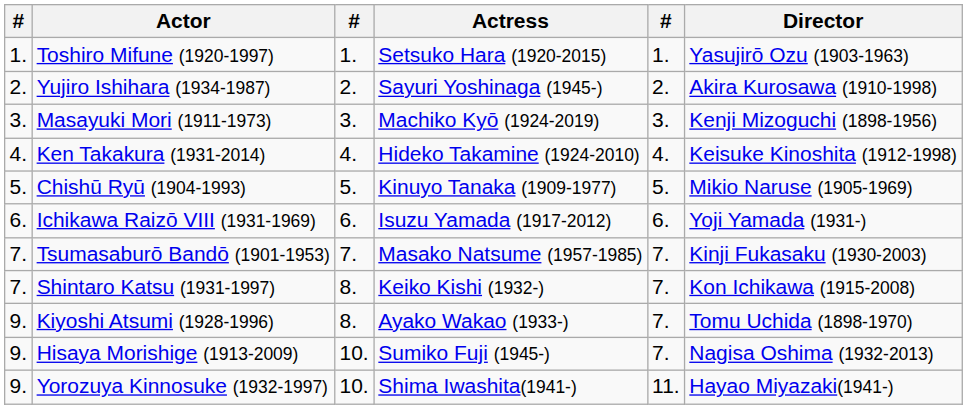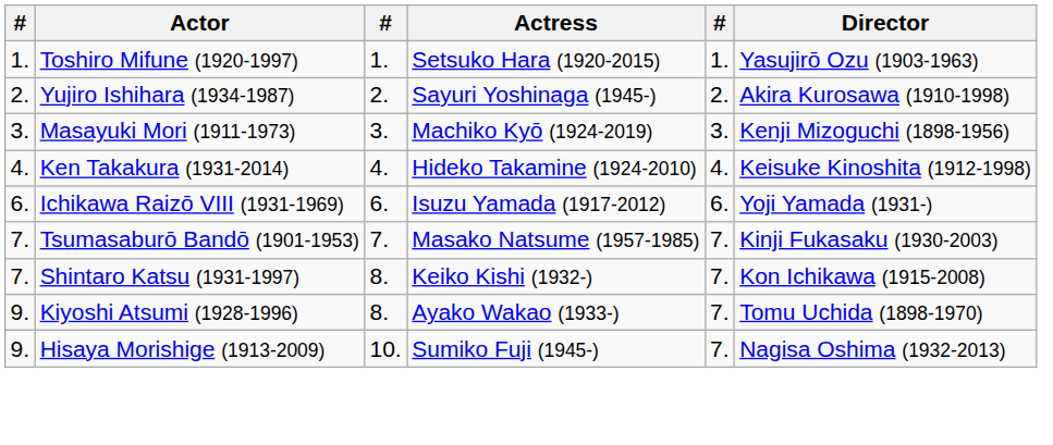 <table class="sortable wikitable">
 <tr>
 <th>#</th>
 <th>Actor</th>
 <th>#</th>
 <th>Actress</th>
 <th>#</th>
 <th>Director</th>
 </tr>
 <tr>
 <td>1.</td>
 <td><a href='#'>Toshiro Mifune</a> <small>(1920-1997)</small></td>
 <td>1.</td>
 <td><a href='#'>Setsuko Hara</a> <small>(1920-2015)</small></td>
 <td>1.</td>
 <td><a href='#'>Yasujirō Ozu</a> <small>(1903-1963)</small></td>
 </tr>
 <tr>
 <td>2.</td>
 <td><a href='#'>Yujiro Ishihara</a> <small>(1934-1987)</small></td>
 <td>2.</td>
 <td><a href='#'>Sayuri Yoshinaga</a> <small>(1945-)</small></td>
 <td>2.</td>
 <td><a href='#'>Akira Kurosawa</a> <small>(1910-1998)</small></td>
 </tr>
 <tr>
 <td>3.</td>
 <td><a href='#'>Masayuki Mori</a> <small>(1911-1973)</small></td>
 <td>3.</td>
 <td><a href='#'>Machiko Kyō</a> <small>(1924-2019)</small></td>
 <td>3.</td>
 <td><a href='#'>Kenji Mizoguchi</a> <small>(1898-1956)</small></td>
 </tr>
 <tr>
 <td>4.</td>
 <td><a href='#'>Ken Takakura</a> <small>(1931-2014)</small></td>
 <td>4.</td>
 <td><a href='#'>Hideko Takamine</a> <small>(1924-2010)</small></td>
 <td>4.</td>
 <td><a href='#'>Keisuke Kinoshita</a> <small>(1912-1998)</small></td>
 </tr>
 <tr>
-<td>5.</td>
-<td><a href='#'>Chishū Ryū</a> <small>(1904-1993)</small></td>
-<td>5.</td>
-<td><a href='#'>Kinuyo Tanaka</a> <small>(1909-1977)</small></td>
-<td>5.</td>
-<td><a href='#'>Mikio Naruse</a> <small>(1905-1969)</small></td>
-</tr>
-<tr>
 <td>6.</td>
 <td><a href='#'>Ichikawa Raizō VIII</a> <small>(1931-1969)</small></td>
 <td>6.</td>
 <td><a href='#'>Isuzu Yamada</a> <small>(1917-2012)</small></td>
 <td>6.</td>
 <td><a href='#'>Yoji Yamada</a> <small>(1931-)</small></td>
 </tr>
 <tr>
 <td>7.</td>
 <td><a href='#'>Tsumasaburō Bandō</a> <small>(1901-1953)</small></td>
 <td>7.</td>
 <td><a href='#'>Masako Natsume</a> <small>(1957-1985)</small></td>
 <td>7.</td>
 <td><a href='#'>Kinji Fukasaku</a> <small>(1930-2003)</small></td>
 </tr>
 <tr>
 <td>7.</td>
 <td><a href='#'>Shintaro Katsu</a> <small>(1931-1997)</small></td>
 <td>8.</td>
 <td><a href='#'>Keiko Kishi</a> <small>(1932-)</small></td>
 <td>7.</td>
 <td><a href='#'>Kon Ichikawa</a> <small>(1915-2008)</small></td>
 </tr>
 <tr>
 <td>9.</td>
 <td><a href='#'>Kiyoshi Atsumi</a> <small>(1928-1996)</small></td>
 <td>8.</td>
 <td><a href='#'>Ayako Wakao</a> <small>(1933-)</small></td>
 <td>7.</td>
 <td><a href='#'>Tomu Uchida</a> <small>(1898-1970)</small></td>
 </tr>
 <tr>
 <td>9.</td>
 <td><a href='#'>Hisaya Morishige</a> <small>(1913-2009)</small></td>
 <td>10.</td>
 <td><a href='#'>Sumiko Fuji</a> <small>(1945-)</small></td>
 <td>7.</td>
 <td><a href='#'>Nagisa Oshima</a> <small>(1932-2013)</small></td>
 </tr>
-<tr>
-<td>9.</td>
-<td><a href='#'>Yorozuya Kinnosuke</a> <small>(1932-1997)</small></td>
-<td>10.</td>
-<td><a href='#'>Shima Iwashita</a><small>(1941-)</small></td>
-<td>11.</td>
-<td><a href='#'>Hayao Miyazaki</a><small>(1941-)</small></td>
-</tr>
 </table>
